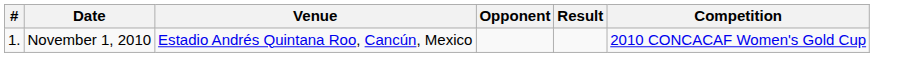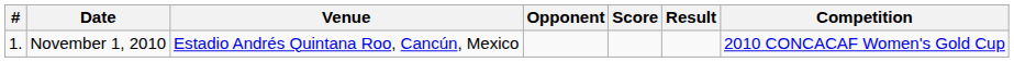 <table class="wikitable collapsible collapsed">
 <tr>
 <th>#</th>
 <th>Date</th>
 <th>Venue</th>
 <th>Opponent</th>
+<th>Score</th>
 <th>Result</th>
 <th>Competition</th>
 </tr>
 <tr>
 <td>1.</td>
 <td>November 1, 2010</td>
 <td><a href='#'>Estadio Andrés Quintana Roo</a>, <a href='#'>Cancún</a>, Mexico</td>
 <td></td>
 <td></td>
+<td></td>
 <td><a href='#'>2010 CONCACAF Women's Gold Cup</a></td>
 </tr>
 </table>
